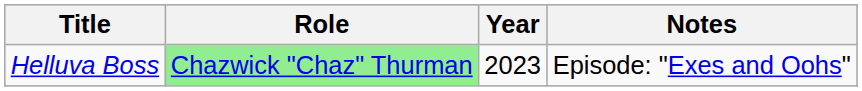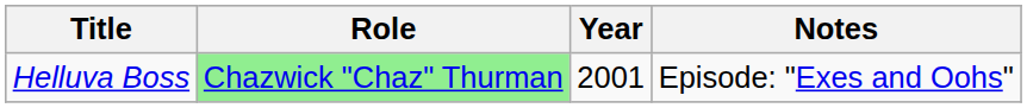 <table class="wikitable">
 <tr>
 <th>Title</th>
 <th>Role</th>
 <th>Year</th>
 <th>Notes</th>
 </tr>
 <tr>
 <td><em><a href='#'>Helluva Boss</a></em></td>
 <td style="background: lightgreen;"><a href='#'>Chazwick "Chaz" Thurman</a></td>
-<td>2023</td>
+<td>2001</td>
 <td>Episode: "<a href='#'>Exes and Oohs</a>"</td>
 </tr>
 </table>
